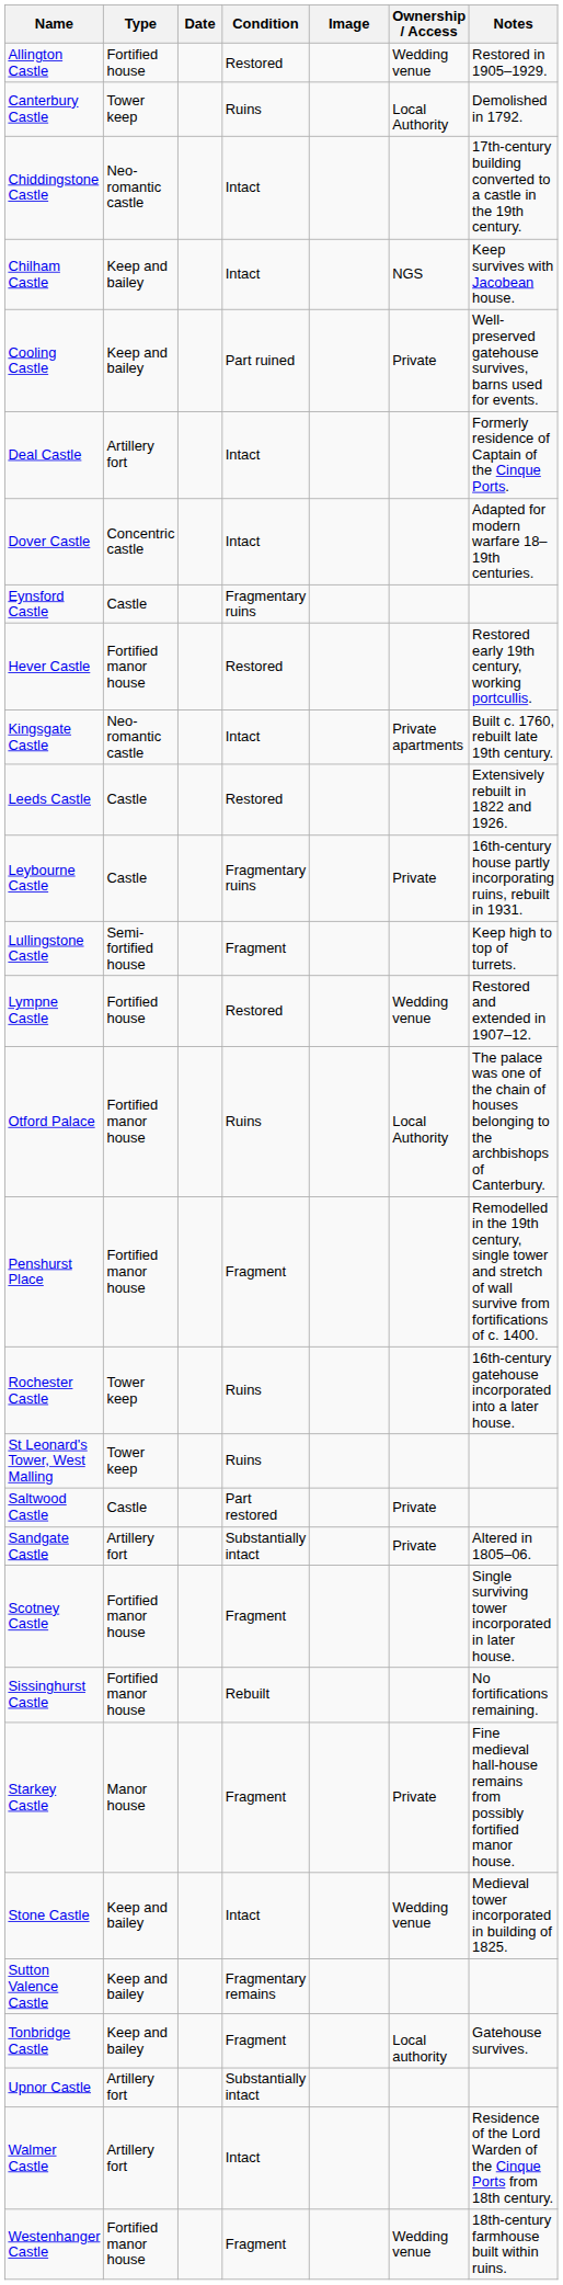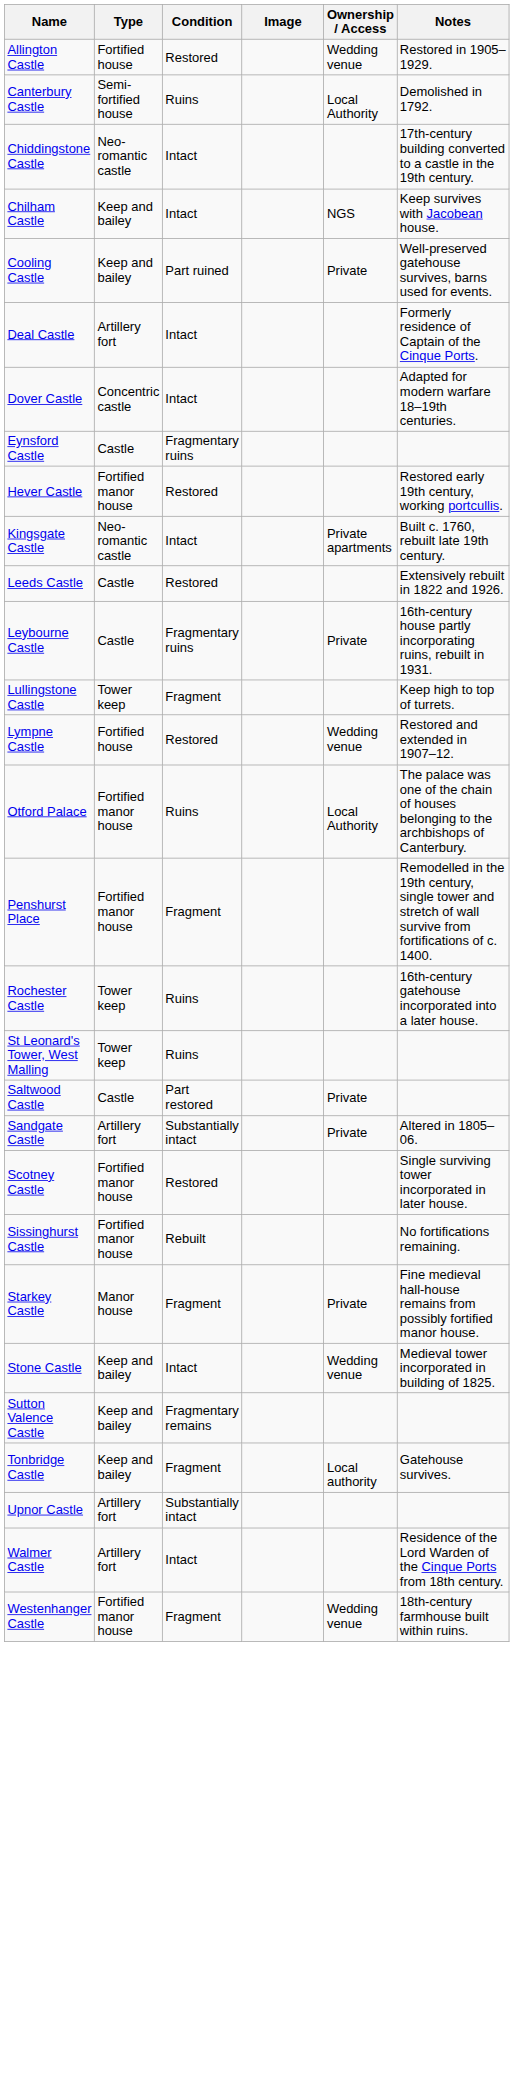 <table class="wikitable sortable sticky-header" width="100%">
 <tr>
 <th width="12%">Name</th>
 <th width="10%">Type</th>
-<th width="8%">Date</th>
 <th width="10%">Condition</th>
 <th class="unsortable" width="94">Image</th>
 <th width="10%">Ownership / Access</th>
 <th class="unsortable">Notes</th>
 </tr>
 <tr>
 <td><a href='#'>Allington Castle</a></td>
 <td>Fortified house</td>
-<td></td>
 <td>Restored</td>
 <td></td>
 <td>Wedding venue</td>
 <td>Restored in 1905–1929.</td>
 </tr>
 <tr>
 <td><a href='#'>Canterbury Castle</a></td>
-<td>Tower keep</td>
-<td></td>
+<td>Semi-fortified house</td>
 <td>Ruins</td>
 <td></td>
 <td><br>Local Authority</td>
 <td>Demolished in 1792.</td>
 </tr>
 <tr>
 <td><a href='#'>Chiddingstone Castle</a></td>
 <td>Neo-romantic castle</td>
-<td></td>
 <td>Intact</td>
 <td></td>
 <td></td>
 <td>17th-century building converted to a castle in the 19th century.</td>
 </tr>
 <tr>
 <td><a href='#'>Chilham Castle</a></td>
 <td>Keep and bailey</td>
-<td></td>
 <td>Intact</td>
 <td></td>
 <td>NGS</td>
 <td>Keep survives with <a href='#'>Jacobean</a> house.</td>
 </tr>
 <tr>
 <td><a href='#'>Cooling Castle</a></td>
 <td>Keep and bailey</td>
-<td></td>
 <td>Part ruined</td>
 <td></td>
 <td>Private</td>
 <td>Well-preserved gatehouse survives, barns used for events.</td>
 </tr>
 <tr>
 <td><a href='#'>Deal Castle</a></td>
 <td>Artillery fort</td>
-<td></td>
 <td>Intact</td>
 <td></td>
 <td></td>
 <td>Formerly residence of Captain of the <a href='#'>Cinque Ports</a>.</td>
 </tr>
 <tr>
 <td><a href='#'>Dover Castle</a></td>
 <td>Concentric castle</td>
-<td></td>
 <td>Intact</td>
 <td></td>
 <td></td>
 <td>Adapted for modern warfare 18–19th centuries.</td>
 </tr>
 <tr>
 <td><a href='#'>Eynsford Castle</a></td>
 <td>Castle</td>
-<td></td>
 <td>Fragmentary ruins</td>
 <td></td>
 <td></td>
 <td></td>
 </tr>
 <tr>
 <td><a href='#'>Hever Castle</a></td>
 <td>Fortified manor house</td>
-<td></td>
 <td>Restored</td>
 <td></td>
 <td></td>
 <td>Restored early 19th century, working <a href='#'>portcullis</a>.</td>
 </tr>
 <tr>
 <td><a href='#'>Kingsgate Castle</a></td>
 <td>Neo-romantic castle</td>
-<td></td>
 <td>Intact</td>
 <td></td>
 <td>Private apartments</td>
 <td>Built c. 1760, rebuilt late 19th century.</td>
 </tr>
 <tr>
 <td><a href='#'>Leeds Castle</a></td>
 <td>Castle</td>
-<td></td>
 <td>Restored</td>
 <td></td>
 <td></td>
 <td>Extensively rebuilt in 1822 and 1926.</td>
 </tr>
 <tr>
 <td><a href='#'>Leybourne Castle</a></td>
 <td>Castle</td>
-<td></td>
 <td>Fragmentary ruins</td>
 <td></td>
 <td>Private</td>
 <td>16th-century house partly incorporating ruins, rebuilt in 1931.</td>
 </tr>
 <tr>
 <td><a href='#'>Lullingstone Castle</a></td>
-<td>Semi-fortified house</td>
-<td></td>
+<td>Tower keep</td>
 <td>Fragment</td>
 <td></td>
 <td></td>
 <td>Keep  high to top of turrets.</td>
 </tr>
 <tr>
 <td><a href='#'>Lympne Castle</a></td>
 <td>Fortified house</td>
-<td></td>
 <td>Restored</td>
 <td></td>
 <td>Wedding venue</td>
 <td>Restored and extended in 1907–12.</td>
 </tr>
 <tr>
 <td><a href='#'>Otford Palace</a></td>
 <td>Fortified manor house</td>
-<td></td>
 <td>Ruins</td>
 <td></td>
 <td><br>Local Authority</td>
 <td>The palace was one of the chain of houses belonging to the archbishops of Canterbury.</td>
 </tr>
 <tr>
 <td><a href='#'>Penshurst Place</a></td>
 <td>Fortified manor house</td>
-<td></td>
 <td>Fragment</td>
 <td></td>
 <td></td>
 <td>Remodelled in the 19th century, single tower and stretch of wall survive from fortifications of c. 1400.</td>
 </tr>
 <tr>
 <td><a href='#'>Rochester Castle</a></td>
 <td>Tower keep</td>
-<td></td>
 <td>Ruins</td>
 <td></td>
 <td></td>
 <td>16th-century gatehouse incorporated into a later house.</td>
 </tr>
 <tr>
 <td><a href='#'>St Leonard's Tower, West Malling</a></td>
 <td>Tower keep</td>
-<td></td>
 <td>Ruins</td>
 <td></td>
 <td></td>
 <td></td>
 </tr>
 <tr>
 <td><a href='#'>Saltwood Castle</a></td>
 <td>Castle</td>
-<td></td>
 <td>Part restored</td>
 <td></td>
 <td>Private</td>
 <td></td>
 </tr>
 <tr>
 <td><a href='#'>Sandgate Castle</a></td>
 <td>Artillery fort</td>
-<td></td>
 <td>Substantially intact</td>
 <td></td>
 <td>Private</td>
 <td>Altered in 1805–06.</td>
 </tr>
 <tr>
 <td><a href='#'>Scotney Castle</a></td>
 <td>Fortified manor house</td>
-<td></td>
-<td>Fragment</td>
+<td>Restored</td>
 <td></td>
 <td></td>
 <td>Single surviving tower incorporated in later house.</td>
 </tr>
 <tr>
 <td><a href='#'>Sissinghurst Castle</a></td>
 <td>Fortified manor house</td>
-<td></td>
 <td>Rebuilt</td>
 <td></td>
 <td></td>
 <td>No fortifications remaining.</td>
 </tr>
 <tr>
 <td><a href='#'>Starkey Castle</a></td>
 <td>Manor house</td>
-<td></td>
 <td>Fragment</td>
 <td></td>
 <td>Private</td>
 <td>Fine medieval hall-house remains from possibly fortified manor house.</td>
 </tr>
 <tr>
 <td><a href='#'>Stone Castle</a></td>
 <td>Keep and bailey</td>
-<td></td>
 <td>Intact</td>
 <td></td>
 <td>Wedding venue</td>
 <td>Medieval tower incorporated in building of 1825.</td>
 </tr>
 <tr>
 <td><a href='#'>Sutton Valence Castle</a></td>
 <td>Keep and bailey</td>
-<td></td>
 <td>Fragmentary remains</td>
 <td></td>
 <td></td>
 <td></td>
 </tr>
 <tr>
 <td><a href='#'>Tonbridge Castle</a></td>
 <td>Keep and bailey</td>
-<td></td>
 <td>Fragment</td>
 <td></td>
 <td><br>Local authority</td>
 <td>Gatehouse survives.</td>
 </tr>
 <tr>
 <td><a href='#'>Upnor Castle</a></td>
 <td>Artillery fort</td>
-<td></td>
 <td>Substantially intact</td>
 <td></td>
 <td></td>
 <td></td>
 </tr>
 <tr>
 <td><a href='#'>Walmer Castle</a></td>
 <td>Artillery fort</td>
-<td></td>
 <td>Intact</td>
 <td></td>
 <td></td>
 <td>Residence of the Lord Warden of the <a href='#'>Cinque Ports</a> from 18th century.</td>
 </tr>
 <tr>
 <td><a href='#'>Westenhanger Castle</a></td>
 <td>Fortified manor house</td>
-<td></td>
 <td>Fragment</td>
 <td></td>
 <td>Wedding venue</td>
 <td>18th-century farmhouse built within ruins.</td>
 </tr>
 </table>
